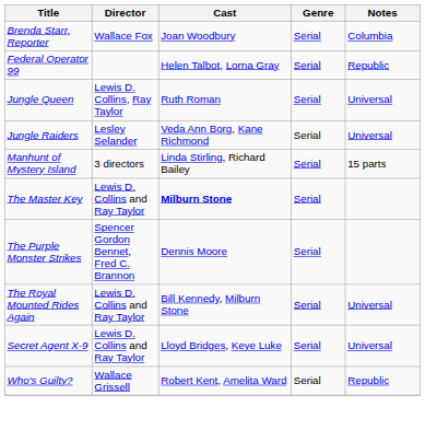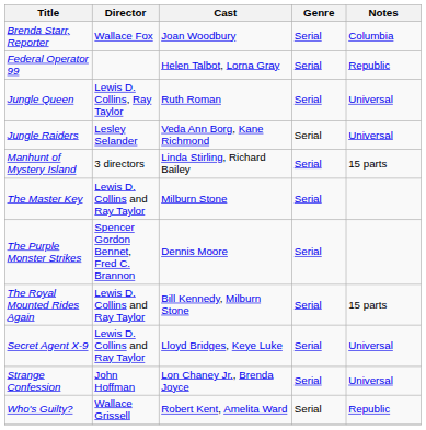 <table class="wikitable" style="width:100%;">
 <tr>
 <th style="width:21%;">Title</th>
 <th style="width:16%;">Director</th>
 <th style="width:32%;">Cast</th>
 <th style="width:13%;">Genre</th>
 <th style="width:18%;">Notes</th>
 </tr>
 <tr>
 <td><em><a href='#'>Brenda Starr, Reporter</a></em></td>
 <td><a href='#'>Wallace Fox</a></td>
 <td><a href='#'>Joan Woodbury</a></td>
 <td><a href='#'>Serial</a></td>
 <td><a href='#'>Columbia</a></td>
 </tr>
 <tr>
 <td><em><a href='#'>Federal Operator 99</a></em></td>
 <td></td>
 <td><a href='#'>Helen Talbot</a>, <a href='#'>Lorna Gray</a></td>
 <td><a href='#'>Serial</a></td>
 <td><a href='#'>Republic</a></td>
 </tr>
 <tr>
 <td><em><a href='#'>Jungle Queen</a></em></td>
 <td><a href='#'>Lewis D. Collins</a>, <a href='#'>Ray Taylor</a></td>
 <td><a href='#'>Ruth Roman</a></td>
 <td><a href='#'>Serial</a></td>
 <td><a href='#'>Universal</a></td>
 </tr>
 <tr>
 <td><em><a href='#'>Jungle Raiders</a></em></td>
 <td><a href='#'>Lesley Selander</a></td>
 <td><a href='#'>Veda Ann Borg</a>, <a href='#'>Kane Richmond</a></td>
 <td>Serial</td>
 <td><a href='#'>Universal</a></td>
 </tr>
 <tr>
 <td><em><a href='#'>Manhunt of Mystery Island</a></em></td>
 <td>3 directors</td>
 <td><a href='#'>Linda Stirling</a>, Richard Bailey</td>
 <td><a href='#'>Serial</a></td>
 <td>15 parts</td>
 </tr>
 <tr>
 <td><em><a href='#'>The Master Key</a></em></td>
 <td><a href='#'>Lewis D. Collins</a> and <a href='#'>Ray Taylor</a></td>
-<td><strong><a href='#'>Milburn Stone</a></strong></td>
+<td><a href='#'>Milburn Stone</a></td>
 <td><a href='#'>Serial</a></td>
 <td></td>
 </tr>
 <tr>
 <td><em><a href='#'>The Purple Monster Strikes</a></em></td>
 <td><a href='#'>Spencer Gordon Bennet</a>, <a href='#'>Fred C. Brannon</a></td>
 <td><a href='#'>Dennis Moore</a></td>
 <td><a href='#'>Serial</a></td>
 <td></td>
 </tr>
 <tr>
 <td><em><a href='#'>The Royal Mounted Rides Again</a></em></td>
 <td><a href='#'>Lewis D. Collins</a> and <a href='#'>Ray Taylor</a></td>
 <td><a href='#'>Bill Kennedy</a>, <a href='#'>Milburn Stone</a></td>
 <td><a href='#'>Serial</a></td>
-<td><a href='#'>Universal</a></td>
+<td>15 parts</td>
 </tr>
 <tr>
 <td><em><a href='#'>Secret Agent X-9</a></em></td>
 <td><a href='#'>Lewis D. Collins</a> and <a href='#'>Ray Taylor</a></td>
 <td><a href='#'>Lloyd Bridges</a>, <a href='#'>Keye Luke</a></td>
+<td><a href='#'>Serial</a></td>
+<td><a href='#'>Universal</a></td>
+</tr>
+<tr>
+<td><em><a href='#'>Strange Confession</a></em></td>
+<td><a href='#'>John Hoffman</a></td>
+<td><a href='#'>Lon Chaney Jr.</a>, <a href='#'>Brenda Joyce</a></td>
 <td><a href='#'>Serial</a></td>
 <td><a href='#'>Universal</a></td>
 </tr>
 <tr>
 <td><em><a href='#'>Who's Guilty?</a></em></td>
 <td><a href='#'>Wallace Grissell</a></td>
 <td><a href='#'>Robert Kent</a>, <a href='#'>Amelita Ward</a></td>
 <td>Serial</td>
 <td><a href='#'>Republic</a></td>
 </tr>
 <tr>
 </tr>
 </table>
